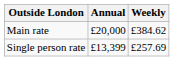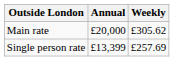 <table class="wikitable">
 <tr>
 <th>Outside London</th>
 <th>Annual</th>
 <th>Weekly</th>
 </tr>
 <tr>
 <td>Main rate</td>
 <td>£20,000</td>
-<td>£384.62</td>
+<td>£305.62</td>
 </tr>
 <tr>
 <td>Single person rate</td>
 <td>£13,399</td>
 <td>£257.69</td>
 </tr>
 </table>
